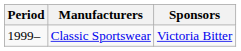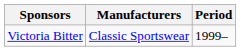 <table class=wikitable>
 <tr>
+<th>Sponsors</th>
+<th>Manufacturers</th>
 <th>Period</th>
-<th>Manufacturers</th>
-<th>Sponsors</th>
 </tr>
 <tr>
+<td><a href='#'>Victoria Bitter</a></td>
+<td><a href='#'>Classic Sportswear</a></td>
 <td>1999–</td>
-<td><a href='#'>Classic Sportswear</a></td>
-<td><a href='#'>Victoria Bitter</a></td>
 </tr>
 </table>
